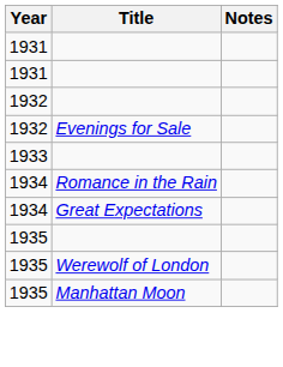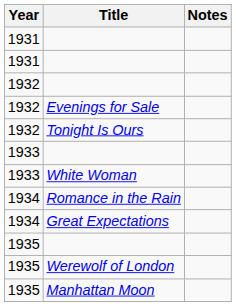 <table class="wikitable sortable">
 <tr>
 <th>Year</th>
 <th>Title</th>
 <th class="unsortable">Notes</th>
 </tr>
 <tr>
 <td>1931</td>
 <td><em></em></td>
 <td></td>
 </tr>
 <tr>
 <td>1931</td>
 <td><em></em></td>
 <td></td>
 </tr>
 <tr>
 <td>1932</td>
 <td><em></em></td>
 <td></td>
 </tr>
 <tr>
 <td>1932</td>
 <td><em><a href='#'>Evenings for Sale</a></em></td>
 <td></td>
 </tr>
 <tr>
+<td>1932</td>
+<td><em><a href='#'>Tonight Is Ours</a></em></td>
+<td></td>
+</tr>
+<tr>
 <td>1933</td>
 <td><em></em></td>
+<td></td>
+</tr>
+<tr>
+<td>1933</td>
+<td><em><a href='#'>White Woman</a></em></td>
 <td></td>
 </tr>
 <tr>
 <td>1934</td>
 <td><em><a href='#'>Romance in the Rain</a></em></td>
 <td></td>
 </tr>
 <tr>
 <td>1934</td>
 <td><em><a href='#'>Great Expectations</a></em></td>
 <td></td>
 </tr>
 <tr>
 <td>1935</td>
 <td><em></em></td>
 <td></td>
 </tr>
 <tr>
 <td>1935</td>
 <td><em><a href='#'>Werewolf of London</a></em></td>
 <td></td>
 </tr>
 <tr>
 <td>1935</td>
 <td><em><a href='#'>Manhattan Moon</a></em></td>
 <td></td>
 </tr>
 </table>
